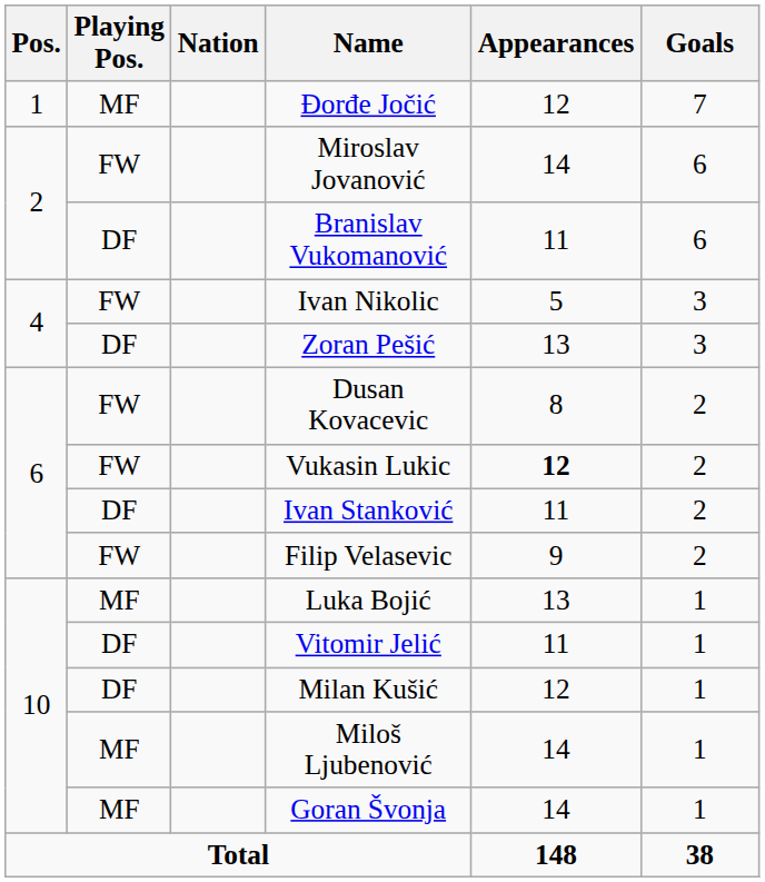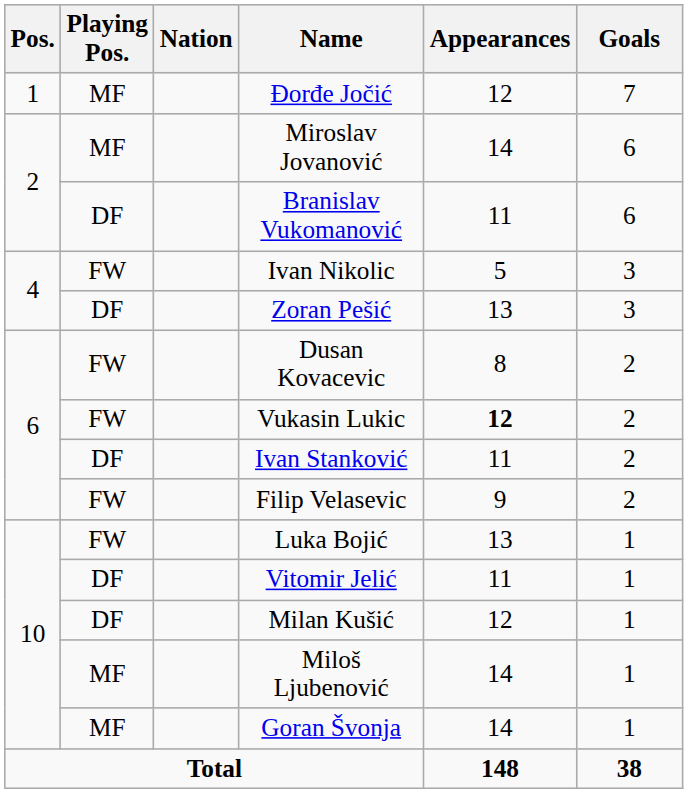 <table class="wikitable sortable" style="font-size:100%; text-align:center">
 <tr>
 <th width=15>Pos.</th>
 <th width=15>Playing Pos.</th>
 <th width=15>Nation</th>
 <th width=110>Name</th>
 <th width=50>Appearances</th>
 <th width=60>Goals</th>
 </tr>
 <tr>
 <td>1</td>
 <td>MF</td>
 <td></td>
 <td><a href='#'>Đorđe Jočić</a></td>
 <td>12</td>
 <td>7</td>
 </tr>
 <tr>
 <td rowspan=2>2</td>
-<td>FW</td>
+<td>MF</td>
 <td></td>
 <td>Miroslav Jovanović</td>
 <td>14</td>
 <td>6</td>
 </tr>
 <tr>
 <td>DF</td>
 <td></td>
 <td><a href='#'>Branislav Vukomanović</a></td>
 <td>11</td>
 <td>6</td>
 </tr>
 <tr>
 <td rowspan=2>4</td>
 <td>FW</td>
 <td></td>
 <td>Ivan Nikolic</td>
 <td>5</td>
 <td>3</td>
 </tr>
 <tr>
 <td>DF</td>
 <td></td>
 <td><a href='#'>Zoran Pešić</a></td>
 <td>13</td>
 <td>3</td>
 </tr>
 <tr>
 <td rowspan=4>6</td>
 <td>FW</td>
 <td></td>
 <td>Dusan Kovacevic</td>
 <td>8</td>
 <td>2</td>
 </tr>
 <tr>
 <td>FW</td>
 <td></td>
 <td>Vukasin Lukic</td>
 <td><strong>12</strong></td>
 <td>2</td>
 </tr>
 <tr>
 <td>DF</td>
 <td></td>
 <td><a href='#'>Ivan Stanković</a></td>
 <td>11</td>
 <td>2</td>
 </tr>
 <tr>
 <td>FW</td>
 <td></td>
 <td>Filip Velasevic</td>
 <td>9</td>
 <td>2</td>
 </tr>
 <tr>
 <td rowspan=5>10</td>
-<td>MF</td>
+<td>FW</td>
 <td></td>
 <td>Luka Bojić</td>
 <td>13</td>
 <td>1</td>
 </tr>
 <tr>
 <td>DF</td>
 <td></td>
 <td><a href='#'>Vitomir Jelić</a></td>
 <td>11</td>
 <td>1</td>
 </tr>
 <tr>
 <td>DF</td>
 <td></td>
 <td>Milan Kušić</td>
 <td>12</td>
 <td>1</td>
 </tr>
 <tr>
 <td>MF</td>
 <td></td>
 <td>Miloš Ljubenović</td>
 <td>14</td>
 <td>1</td>
 </tr>
 <tr>
 <td>MF</td>
 <td></td>
 <td><a href='#'>Goran Švonja</a></td>
 <td>14</td>
 <td>1</td>
 </tr>
 <tr>
 <td colspan=4><strong>Total</strong></td>
 <td><strong>148</strong></td>
 <td><strong>38</strong></td>
 </tr>
 <tr>
 </tr>
 </table>
